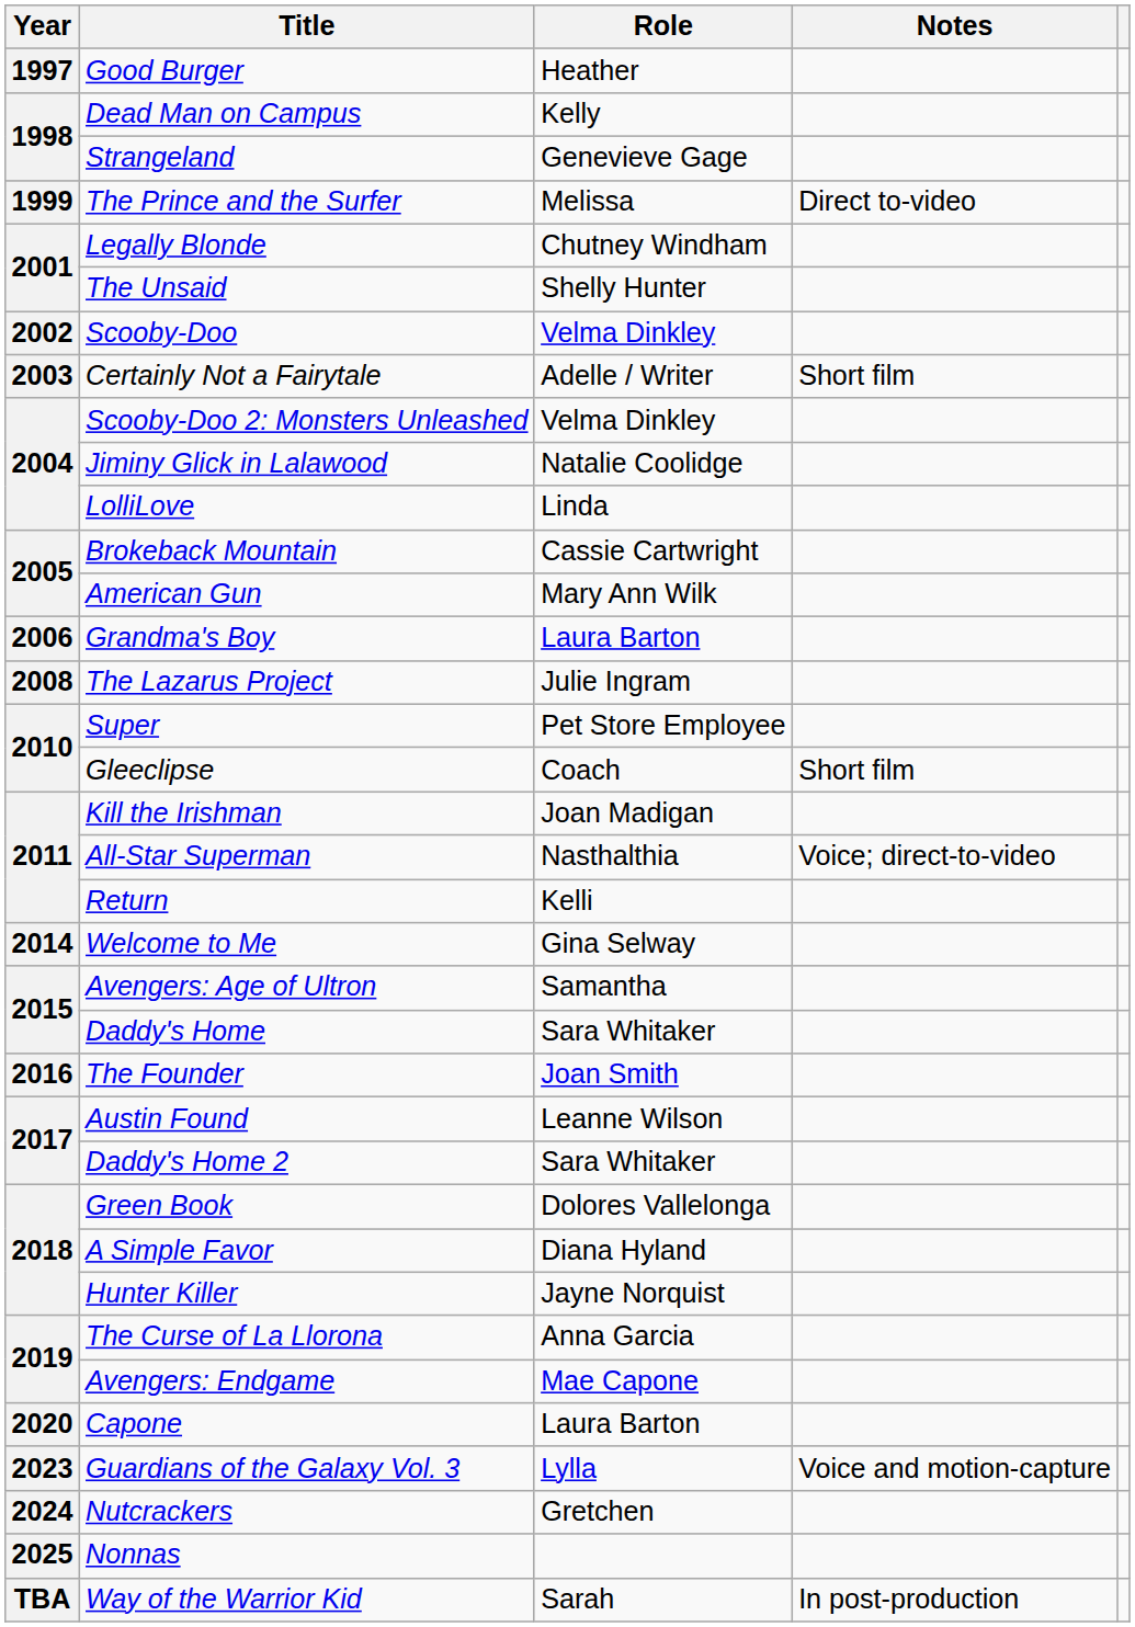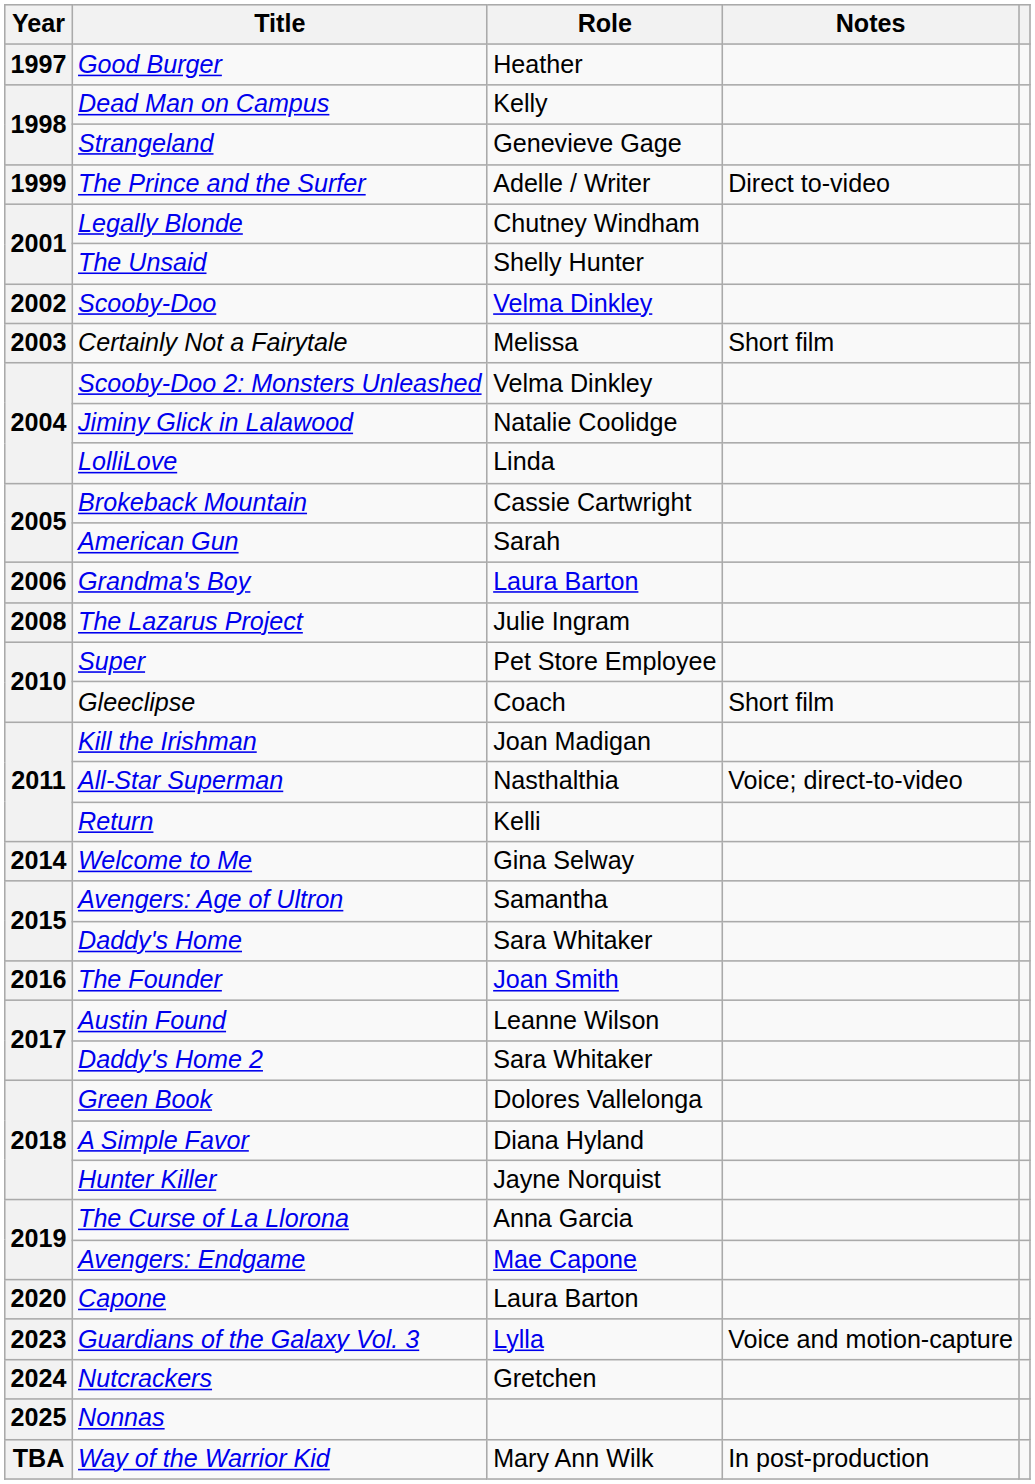 <table class="wikitable plainrowheaders sortable" style="margin-right: 0;">
 <tr>
 <th scope="col">Year</th>
 <th scope="col">Title</th>
 <th scope="col">Role</th>
 <th scope="col" class="unsortable">Notes</th>
 <th scope="col" class="unsortable"></th>
 </tr>
 <tr>
 <th scope="row">1997</th>
 <td><em><a href='#'>Good Burger</a></em></td>
 <td>Heather</td>
 <td></td>
 <td style="text-align: center;"></td>
 </tr>
 <tr>
 <th rowspan="2" scope="row">1998</th>
 <td><em><a href='#'>Dead Man on Campus</a></em></td>
 <td>Kelly</td>
 <td></td>
 <td style="text-align: center;"></td>
 </tr>
 <tr>
 <td><em><a href='#'>Strangeland</a></em></td>
 <td>Genevieve Gage</td>
 <td></td>
 <td style="text-align: center;"></td>
 </tr>
 <tr>
 <th scope="row">1999</th>
 <td><em><a href='#'>The Prince and the Surfer</a></em></td>
-<td>Melissa</td>
+<td>Adelle / Writer</td>
 <td>Direct to-video</td>
 <td style="text-align: center;"></td>
 </tr>
 <tr>
 <th rowspan="2" scope="row">2001</th>
 <td><em><a href='#'>Legally Blonde</a></em></td>
 <td>Chutney Windham</td>
 <td></td>
 <td style="text-align: center;"></td>
 </tr>
 <tr>
 <td><em><a href='#'>The Unsaid</a></em></td>
 <td>Shelly Hunter</td>
 <td></td>
 <td style="text-align: center;"></td>
 </tr>
 <tr>
 <th scope="row">2002</th>
 <td><em><a href='#'>Scooby-Doo</a></em></td>
 <td><a href='#'>Velma Dinkley</a></td>
 <td></td>
 <td style="text-align: center;"></td>
 </tr>
 <tr>
 <th scope="row">2003</th>
 <td><em>Certainly Not a Fairytale</em></td>
-<td>Adelle / Writer</td>
+<td>Melissa</td>
 <td>Short film</td>
 <td style="text-align: center;"></td>
 </tr>
 <tr>
 <th rowspan="3" scope="row">2004</th>
 <td><em><a href='#'>Scooby-Doo 2: Monsters Unleashed</a></em></td>
 <td>Velma Dinkley</td>
 <td></td>
 <td style="text-align: center;"></td>
 </tr>
 <tr>
 <td><em><a href='#'>Jiminy Glick in Lalawood</a></em></td>
 <td>Natalie Coolidge</td>
 <td></td>
 <td style="text-align: center;"></td>
 </tr>
 <tr>
 <td><em><a href='#'>LolliLove</a></em></td>
 <td>Linda</td>
 <td></td>
 <td style="text-align: center;"></td>
 </tr>
 <tr>
 <th rowspan="2" scope="row">2005</th>
 <td><em><a href='#'>Brokeback Mountain</a></em></td>
 <td>Cassie Cartwright</td>
 <td></td>
 <td style="text-align: center;"></td>
 </tr>
 <tr>
 <td><em><a href='#'>American Gun</a></em></td>
-<td>Mary Ann Wilk</td>
+<td>Sarah</td>
 <td></td>
 <td style="text-align: center;"></td>
 </tr>
 <tr>
 <th scope="row">2006</th>
 <td><em><a href='#'>Grandma's Boy</a></em></td>
 <td><a href='#'>Laura Barton</a></td>
 <td></td>
 <td style="text-align: center;"></td>
 </tr>
 <tr>
 <th scope="row">2008</th>
 <td><em><a href='#'>The Lazarus Project</a></em></td>
 <td>Julie Ingram</td>
 <td></td>
 <td style="text-align: center;"></td>
 </tr>
 <tr>
 <th rowspan="2" scope="row">2010</th>
 <td><em><a href='#'>Super</a></em></td>
 <td>Pet Store Employee</td>
 <td></td>
 <td style="text-align: center;"></td>
 </tr>
 <tr>
 <td><em>Gleeclipse</em></td>
 <td>Coach</td>
 <td>Short film</td>
 <td style="text-align: center;"></td>
 </tr>
 <tr>
 <th rowspan="3" scope="row">2011</th>
 <td><em><a href='#'>Kill the Irishman</a></em></td>
 <td>Joan Madigan</td>
 <td></td>
 <td style="text-align: center;"></td>
 </tr>
 <tr>
 <td><em><a href='#'>All-Star Superman</a></em></td>
 <td>Nasthalthia</td>
 <td>Voice; direct-to-video</td>
 <td style="text-align: center;"></td>
 </tr>
 <tr>
 <td><em><a href='#'>Return</a></em></td>
 <td>Kelli</td>
 <td></td>
 <td style="text-align: center;"></td>
 </tr>
 <tr>
 <th scope="row">2014</th>
 <td><em><a href='#'>Welcome to Me</a></em></td>
 <td>Gina Selway</td>
 <td></td>
 <td style="text-align: center;"></td>
 </tr>
 <tr>
 <th rowspan="2" scope="row">2015</th>
 <td><em><a href='#'>Avengers: Age of Ultron</a></em></td>
 <td>Samantha</td>
 <td></td>
 <td style="text-align: center;"></td>
 </tr>
 <tr>
 <td><em><a href='#'>Daddy's Home</a></em></td>
 <td>Sara Whitaker</td>
 <td></td>
 <td style="text-align: center;"></td>
 </tr>
 <tr>
 <th scope="row">2016</th>
 <td><em><a href='#'>The Founder</a></em></td>
 <td><a href='#'>Joan Smith</a></td>
 <td></td>
 <td style="text-align: center;"></td>
 </tr>
 <tr>
 <th rowspan="2" scope="row">2017</th>
 <td><em><a href='#'>Austin Found</a></em></td>
 <td>Leanne Wilson</td>
 <td></td>
 <td style="text-align: center;"></td>
 </tr>
 <tr>
 <td><em><a href='#'>Daddy's Home 2</a></em></td>
 <td>Sara Whitaker</td>
 <td></td>
 <td style="text-align: center;"></td>
 </tr>
 <tr>
 <th rowspan="3" scope="row">2018</th>
 <td><em><a href='#'>Green Book</a></em></td>
 <td>Dolores Vallelonga</td>
 <td></td>
 <td style="text-align: center;"></td>
 </tr>
 <tr>
 <td><em><a href='#'>A Simple Favor</a></em></td>
 <td>Diana Hyland</td>
 <td></td>
 <td style="text-align: center;"></td>
 </tr>
 <tr>
 <td><em><a href='#'>Hunter Killer</a></em></td>
 <td>Jayne Norquist</td>
 <td></td>
 <td style="text-align: center;"></td>
 </tr>
 <tr>
 <th rowspan="2" scope="row">2019</th>
 <td><em><a href='#'>The Curse of La Llorona</a></em></td>
 <td>Anna Garcia</td>
 <td></td>
 <td style="text-align: center;"></td>
 </tr>
 <tr>
 <td><em><a href='#'>Avengers: Endgame</a></em></td>
 <td><a href='#'>Mae Capone</a></td>
 <td></td>
 <td style="text-align: center;"></td>
 </tr>
 <tr>
 <th scope="row">2020</th>
 <td><em><a href='#'>Capone</a></em></td>
 <td>Laura Barton</td>
 <td></td>
 <td style="text-align: center;"></td>
 </tr>
 <tr>
 <th scope="row">2023</th>
 <td><em><a href='#'>Guardians of the Galaxy Vol. 3</a></em></td>
 <td><a href='#'>Lylla</a></td>
 <td>Voice and motion-capture</td>
 <td style="text-align: center;"></td>
 </tr>
 <tr>
 <th scope="row">2024</th>
 <td><em><a href='#'>Nutcrackers</a></em></td>
 <td>Gretchen</td>
 <td></td>
 <td style="text-align: center;"></td>
 </tr>
 <tr>
 <th scope="row">2025</th>
 <td><em><a href='#'>Nonnas</a></em></td>
 <td></td>
 <td></td>
 <td style="text-align: center;"></td>
 </tr>
 <tr>
 <th scope="row">TBA</th>
 <td><em><a href='#'>Way of the Warrior Kid</a></em></td>
-<td>Sarah</td>
+<td>Mary Ann Wilk</td>
 <td>In post-production</td>
 <td style="text-align: center;"></td>
 </tr>
 </table>
